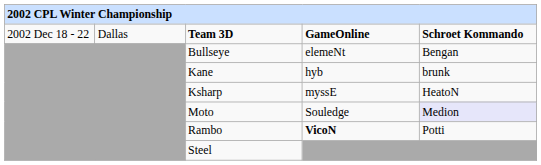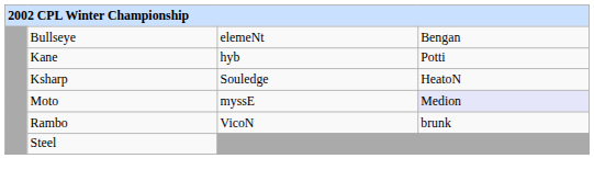 <table class="wikitable collapsible collapsed"  style="font-size:90%; margin:0; width:650px;">
 <tr>
 <th colspan="5" style="background:#cae0ff;text-align:left;">2002 CPL Winter Championship</th>
-</tr>
-<tr>
-<td style="width:17%;">2002 Dec 18 - 22</td>
-<td style="width:17%;"> Dallas</td>
-<td style="width:22%;"> <strong>Team 3D</strong></td>
-<td style="width:22%;"> <strong>GameOnline</strong></td>
-<td style="width:22%;"> <strong>Schroet Kommando</strong></td>
 </tr>
 <tr>
 <td colspan="2" rowspan="6" style="background:#aaa;"></td>
 <td> Bullseye</td>
 <td> elemeNt</td>
 <td> Bengan</td>
 </tr>
 <tr>
 <td> Kane</td>
 <td> hyb</td>
-<td> brunk</td>
+<td> Potti</td>
 </tr>
 <tr>
 <td> Ksharp</td>
-<td> myssE</td>
+<td> Souledge</td>
 <td> HeatoN</td>
 </tr>
 <tr>
 <td> Moto</td>
-<td> Souledge</td>
+<td> myssE</td>
 <td style="background: lavender;"> Medion</td>
 </tr>
 <tr>
 <td> Rambo</td>
-<td><strong> VicoN</strong></td>
-<td> Potti</td>
+<td> VicoN</td>
+<td> brunk</td>
 </tr>
 <tr>
 <td> Steel</td>
 <td colspan="2" style="background:#aaa;"></td>
 </tr>
 </table>
